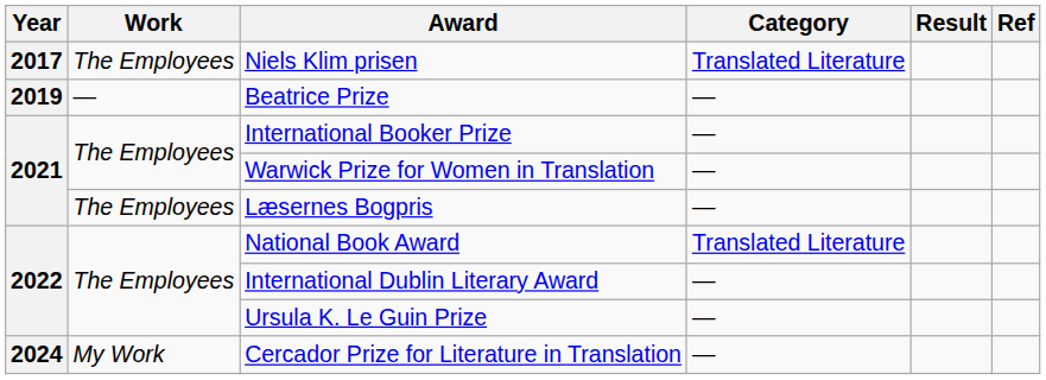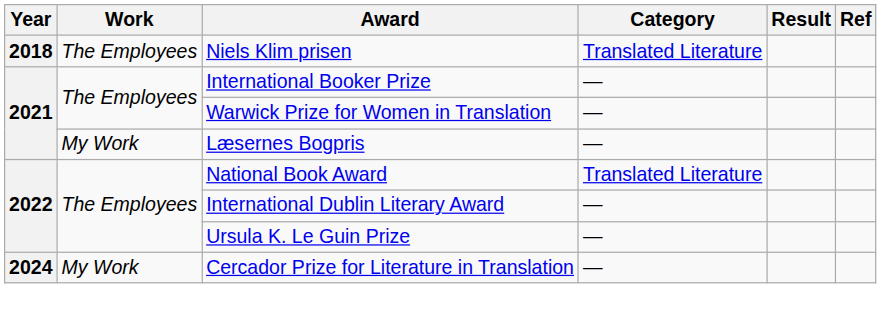 <table class="wikitable sortable">
 <tr>
 <th>Year</th>
 <th>Work</th>
 <th>Award</th>
 <th>Category</th>
 <th>Result</th>
 <th>Ref</th>
 </tr>
 <tr>
-<th rowspan=1>2017</th>
+<th rowspan=1>2018</th>
 <td rowspan=1><em>The Employees</em></td>
 <td><a href='#'>Niels Klim prisen</a></td>
 <td><a href='#'>Translated Literature</a></td>
-<td></td>
-<td></td>
-</tr>
-<tr>
-<th rowspan=1>2019</th>
-<td>—</td>
-<td><a href='#'>Beatrice Prize</a></td>
-<td>—</td>
 <td></td>
 <td></td>
 </tr>
 <tr>
 <th rowspan=3>2021</th>
 <td rowspan=2><em>The Employees</em></td>
 <td><a href='#'>International Booker Prize</a></td>
 <td>—</td>
 <td></td>
 <td></td>
 </tr>
 <tr>
 <td><a href='#'>Warwick Prize for Women in Translation</a></td>
 <td>—</td>
 <td></td>
 <td></td>
 </tr>
 <tr>
-<td rowspan=1><em>The Employees</em></td>
+<td><em>My Work</em></td>
 <td><a href='#'>Læsernes Bogpris</a></td>
 <td>—</td>
 <td></td>
 <td></td>
 </tr>
 <tr>
 <th rowspan=3>2022</th>
 <td rowspan=3><em>The Employees</em></td>
 <td><a href='#'>National Book Award</a></td>
 <td><a href='#'>Translated Literature</a></td>
 <td></td>
 <td></td>
 </tr>
 <tr>
 <td><a href='#'>International Dublin Literary Award</a></td>
 <td>—</td>
 <td></td>
 <td></td>
 </tr>
 <tr>
 <td><a href='#'>Ursula K. Le Guin Prize</a></td>
 <td>—</td>
 <td></td>
 <td></td>
 </tr>
 <tr>
 <th>2024</th>
 <td><em>My Work</em></td>
 <td><a href='#'>Cercador Prize for Literature in Translation</a></td>
 <td>—</td>
 <td></td>
 <td></td>
 </tr>
 </table>
